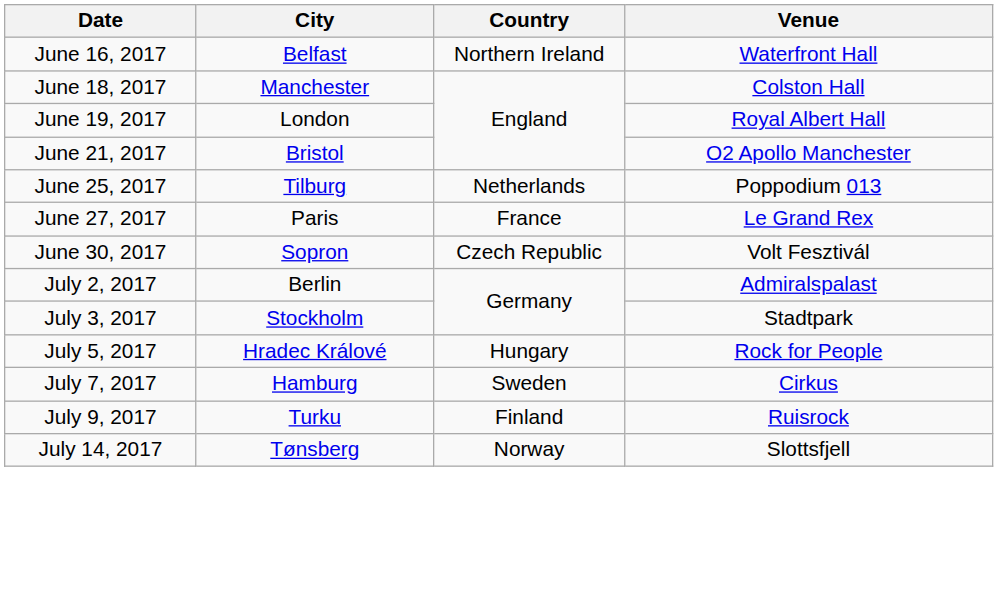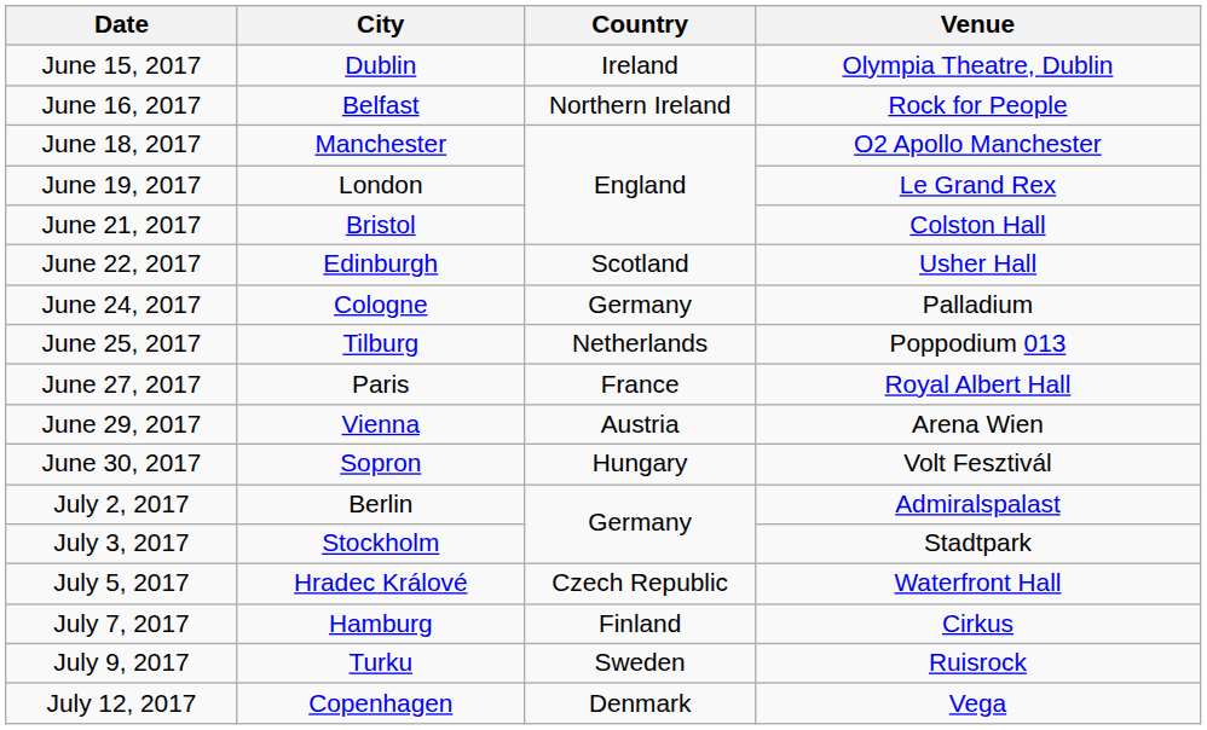 <table class="wikitable" style="text-align:center;">
 <tr>
 <th style="width:140px;">Date</th>
 <th style="width:175px;">City</th>
 <th style="width:140px;">Country</th>
 <th style="width:275px;">Venue</th>
 </tr>
 <tr>
+<td>June 15, 2017</td>
+<td><a href='#'>Dublin</a></td>
+<td>Ireland</td>
+<td><a href='#'>Olympia Theatre, Dublin</a></td>
+</tr>
+<tr>
 <td>June 16, 2017</td>
 <td><a href='#'>Belfast</a></td>
 <td>Northern Ireland</td>
-<td><a href='#'>Waterfront Hall</a></td>
+<td><a href='#'>Rock for People</a></td>
 </tr>
 <tr>
 <td>June 18, 2017</td>
 <td><a href='#'>Manchester</a></td>
 <td rowspan="3">England</td>
-<td><a href='#'>Colston Hall</a></td>
+<td><a href='#'>O2 Apollo Manchester</a></td>
 </tr>
 <tr>
 <td>June 19, 2017</td>
 <td>London</td>
-<td><a href='#'>Royal Albert Hall</a></td>
+<td><a href='#'>Le Grand Rex</a></td>
 </tr>
 <tr>
 <td>June 21, 2017</td>
 <td><a href='#'>Bristol</a></td>
-<td><a href='#'>O2 Apollo Manchester</a></td>
+<td><a href='#'>Colston Hall</a></td>
+</tr>
+<tr>
+<td>June 22, 2017</td>
+<td><a href='#'>Edinburgh</a></td>
+<td>Scotland</td>
+<td><a href='#'>Usher Hall</a></td>
+</tr>
+<tr>
+<td>June 24, 2017</td>
+<td><a href='#'>Cologne</a></td>
+<td>Germany</td>
+<td>Palladium</td>
 </tr>
 <tr>
 <td>June 25, 2017</td>
 <td><a href='#'>Tilburg</a></td>
 <td>Netherlands</td>
 <td>Poppodium <a href='#'>013</a></td>
 </tr>
 <tr>
 <td>June 27, 2017</td>
 <td>Paris</td>
 <td>France</td>
-<td><a href='#'>Le Grand Rex</a></td>
+<td><a href='#'>Royal Albert Hall</a></td>
+</tr>
+<tr>
+<td>June 29, 2017</td>
+<td><a href='#'>Vienna</a></td>
+<td>Austria</td>
+<td>Arena Wien</td>
 </tr>
 <tr>
 <td>June 30, 2017</td>
 <td><a href='#'>Sopron</a></td>
-<td>Czech Republic</td>
+<td>Hungary</td>
 <td>Volt Fesztivál</td>
 </tr>
 <tr>
 <td>July 2, 2017</td>
 <td>Berlin</td>
 <td rowspan="2">Germany</td>
 <td><a href='#'>Admiralspalast</a></td>
 </tr>
 <tr>
 <td>July 3, 2017</td>
 <td><a href='#'>Stockholm</a></td>
 <td>Stadtpark</td>
 </tr>
 <tr>
 <td>July 5, 2017</td>
 <td><a href='#'>Hradec Králové</a></td>
-<td>Hungary</td>
-<td><a href='#'>Rock for People</a></td>
+<td>Czech Republic</td>
+<td><a href='#'>Waterfront Hall</a></td>
 </tr>
 <tr>
 <td>July 7, 2017</td>
 <td><a href='#'>Hamburg</a></td>
-<td>Sweden</td>
+<td>Finland</td>
 <td><a href='#'>Cirkus</a></td>
 </tr>
 <tr>
 <td>July 9, 2017</td>
 <td><a href='#'>Turku</a></td>
-<td>Finland</td>
+<td>Sweden</td>
 <td><a href='#'>Ruisrock</a></td>
 </tr>
 <tr>
-<td>July 14, 2017</td>
-<td><a href='#'>Tønsberg</a></td>
-<td>Norway</td>
-<td>Slottsfjell</td>
+<td>July 12, 2017</td>
+<td><a href='#'>Copenhagen</a></td>
+<td>Denmark</td>
+<td><a href='#'>Vega</a></td>
 </tr>
 </table>
